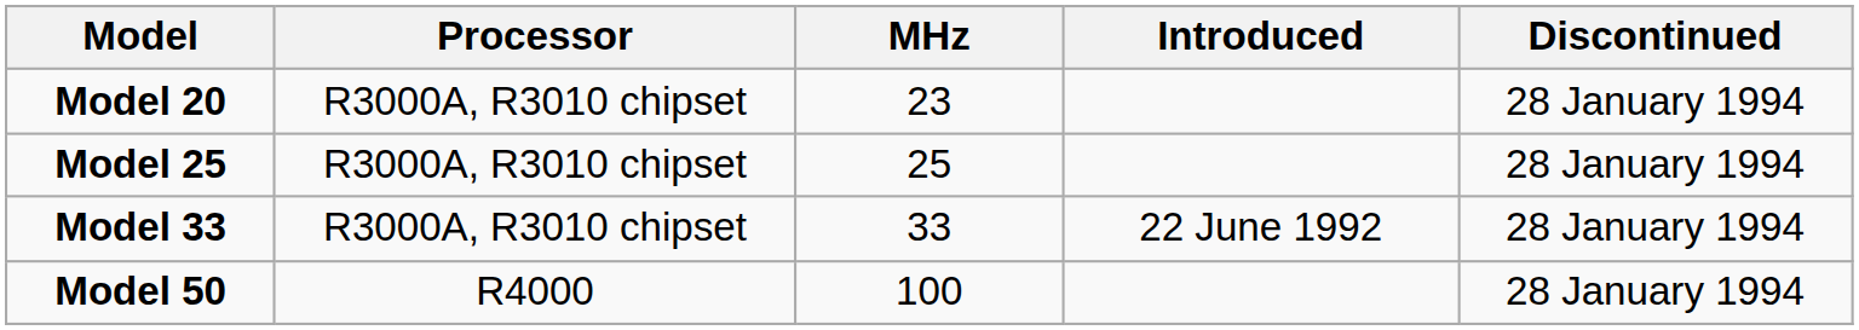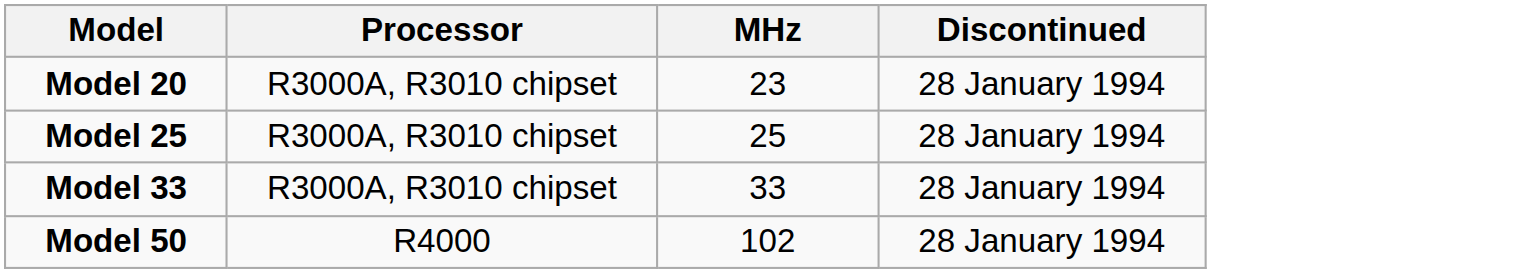 <table class="wikitable" style=text-align:center>
 <tr>
 <th style="width:100px;">Model</th>
 <th style="width:200px;">Processor</th>
 <th style="width:100px;">MHz</th>
-<th style="width:150px;">Introduced</th>
 <th style="width:150px;">Discontinued</th>
 </tr>
 <tr>
 <td><strong>Model 20</strong></td>
 <td>R3000A, R3010 chipset</td>
 <td>23</td>
-<td></td>
 <td>28 January 1994</td>
 </tr>
 <tr>
 <td><strong>Model 25</strong></td>
 <td>R3000A, R3010 chipset</td>
 <td>25</td>
-<td></td>
 <td>28 January 1994</td>
 </tr>
 <tr>
 <td><strong>Model 33</strong></td>
 <td>R3000A, R3010 chipset</td>
 <td>33</td>
-<td>22 June 1992</td>
 <td>28 January 1994</td>
 </tr>
 <tr>
 <td><strong>Model 50</strong></td>
 <td>R4000</td>
-<td>100</td>
-<td></td>
+<td>102</td>
 <td>28 January 1994</td>
 </tr>
 </table>
